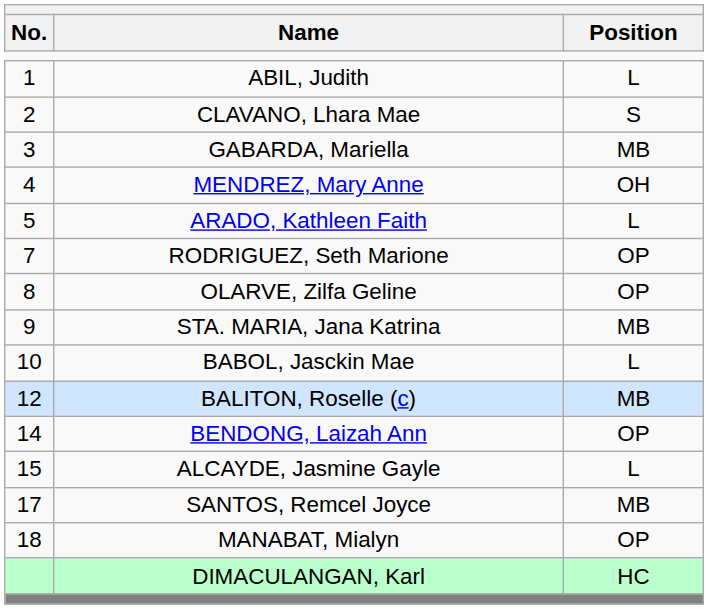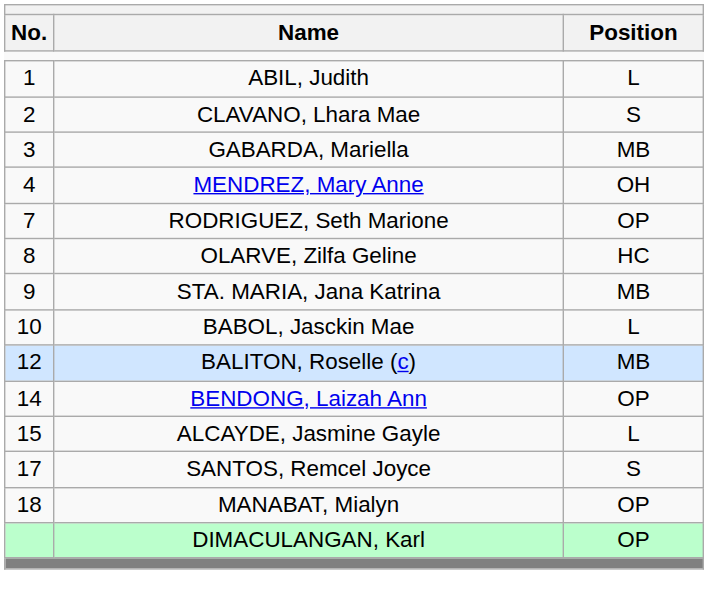 <table class='wikitable mw-collapsible mw-collapsed' style="text-align: center; width: 500px; border: none">
 <tr>
 <th style='text-align: left;' colspan=3></th>
 </tr>
 <tr>
 <th style='width: 7%;'>No.</th>
 <th>Name</th>
 <th style='width: 20%;'>Position</th>
 </tr>
 <tr>
 <td style='border: none;'></td>
 </tr>
 <tr>
 <td>1</td>
 <td>ABIL, Judith</td>
 <td>L</td>
 </tr>
 <tr>
 <td>2</td>
 <td>CLAVANO, Lhara Mae</td>
 <td>S</td>
 </tr>
 <tr>
 <td>3</td>
 <td>GABARDA, Mariella</td>
 <td>MB</td>
 </tr>
 <tr>
 <td>4</td>
 <td><a href='#'>MENDREZ, Mary Anne</a></td>
 <td>OH</td>
 </tr>
 <tr>
-<td>5</td>
-<td><a href='#'>ARADO, Kathleen Faith</a></td>
-<td>L</td>
-</tr>
-<tr>
 <td>7</td>
 <td>RODRIGUEZ, Seth Marione</td>
 <td>OP</td>
 </tr>
 <tr>
 <td>8</td>
 <td>OLARVE, Zilfa Geline</td>
-<td>OP</td>
+<td>HC</td>
 </tr>
 <tr>
 <td>9</td>
 <td>STA. MARIA, Jana Katrina</td>
 <td>MB</td>
 </tr>
 <tr>
 <td>10</td>
 <td>BABOL, Jasckin Mae</td>
 <td>L</td>
 </tr>
 <tr style="background:#D0E6FF">
 <td>12</td>
 <td>BALITON, Roselle (<a href='#'>c</a>)</td>
 <td>MB</td>
 </tr>
 <tr>
 <td>14</td>
 <td><a href='#'>BENDONG, Laizah Ann</a></td>
 <td>OP</td>
 </tr>
 <tr>
 <td>15</td>
 <td>ALCAYDE, Jasmine Gayle</td>
 <td>L</td>
 </tr>
 <tr>
 <td>17</td>
 <td>SANTOS, Remcel Joyce</td>
-<td>MB</td>
+<td>S</td>
 </tr>
 <tr>
 <td>18</td>
 <td>MANABAT, Mialyn</td>
 <td>OP</td>
 </tr>
 <tr style="background:#BBFFCC">
 <td></td>
 <td>DIMACULANGAN, Karl</td>
-<td>HC</td>
+<td>OP</td>
 </tr>
 <tr>
 <th style='background: grey;' colspan=3></th>
 </tr>
 </table>
